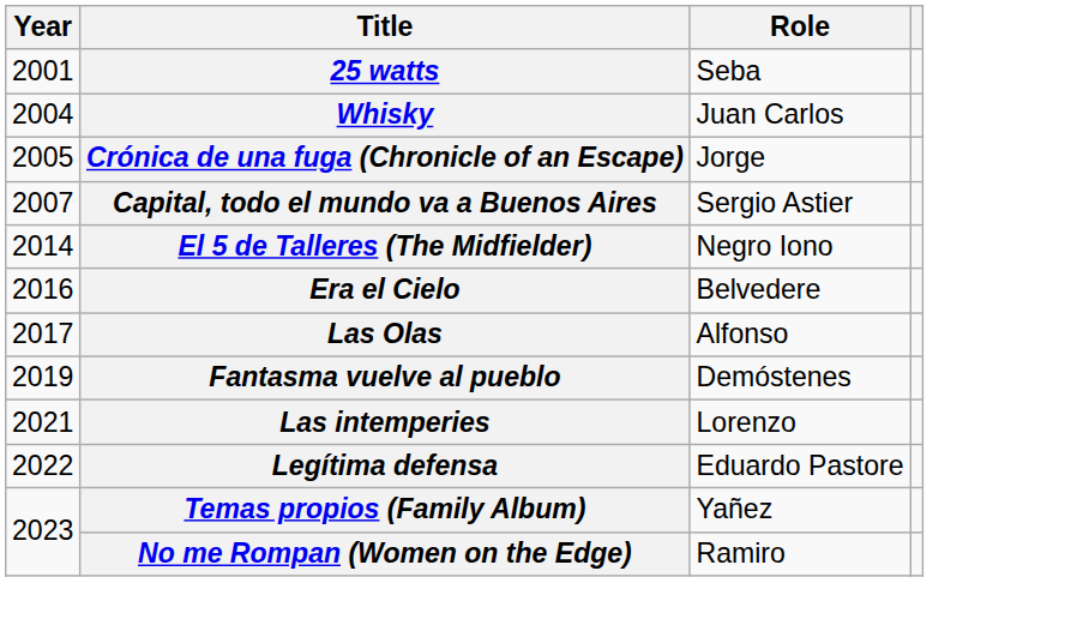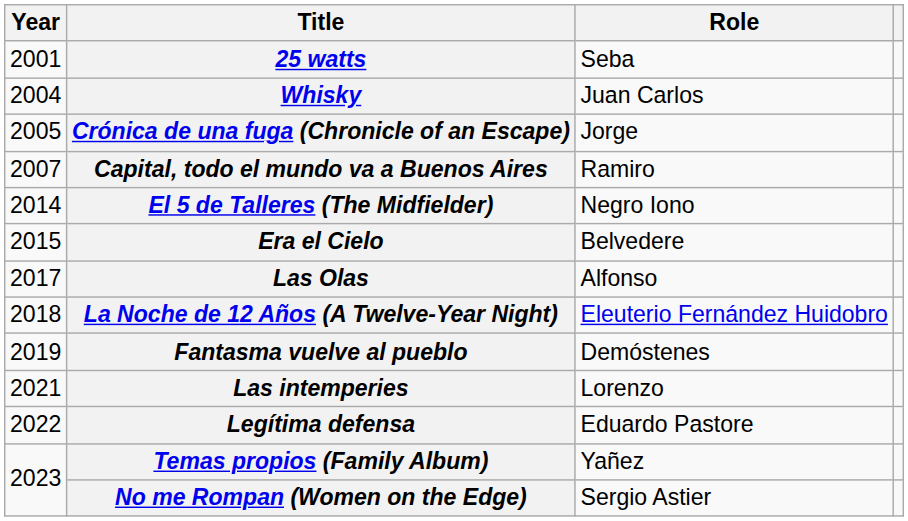 <table class="wikitable plainrowheaders sortable">
 <tr>
 <th scope="col">Year</th>
 <th scope="col">Title</th>
 <th scope="col">Role</th>
 <th class="unsortable" scope="col"></th>
 </tr>
 <tr>
 <td>2001</td>
 <th scope="row"><em><a href='#'>25 watts</a></em></th>
 <td>Seba</td>
 <td></td>
 </tr>
 <tr>
 <td>2004</td>
 <th scope="row"><em><a href='#'>Whisky</a></em></th>
 <td>Juan Carlos</td>
 <td></td>
 </tr>
 <tr>
 <td>2005</td>
 <th scope="row"><em><a href='#'>Crónica de una fuga</a> (Chronicle of an Escape)</em></th>
 <td>Jorge</td>
 <td></td>
 </tr>
 <tr>
 <td>2007</td>
 <th scope="row"><em>Capital, todo el mundo va a Buenos Aires</em></th>
-<td>Sergio Astier</td>
+<td>Ramiro</td>
 <td></td>
 </tr>
 <tr>
 <td>2014</td>
 <th scope="row"><em><a href='#'>El 5 de Talleres</a> (The Midfielder)</em></th>
 <td>Negro Iono</td>
 <td></td>
 </tr>
 <tr>
-<td>2016</td>
+<td>2015</td>
 <th scope="row"><em>Era el Cielo</em></th>
 <td>Belvedere</td>
 <td></td>
 </tr>
 <tr>
 <td>2017</td>
 <th scope="row"><em>Las Olas</em></th>
 <td>Alfonso</td>
+<td></td>
+</tr>
+<tr>
+<td>2018</td>
+<th scope="row"><em><a href='#'>La Noche de 12 Años</a> (A Twelve-Year Night)</em></th>
+<td><a href='#'>Eleuterio Fernández Huidobro</a></td>
 <td></td>
 </tr>
 <tr>
 <td>2019</td>
 <th scope="row"><em>Fantasma vuelve al pueblo</em></th>
 <td>Demóstenes</td>
 <td></td>
 </tr>
 <tr>
 <td>2021</td>
 <th scope="row"><em>Las intemperies</em></th>
 <td>Lorenzo</td>
 <td></td>
 </tr>
 <tr>
 <td>2022</td>
 <th scope="row"><em>Legítima defensa</em></th>
 <td>Eduardo Pastore</td>
 <td></td>
 </tr>
 <tr>
 <td rowspan="2">2023</td>
 <th scope="row"><em><a href='#'>Temas propios</a> (Family Album)</em></th>
 <td>Yañez</td>
 <td></td>
 </tr>
 <tr>
 <th scope="row"><em><a href='#'>No me Rompan</a> (Women on the Edge)</em></th>
-<td>Ramiro</td>
+<td>Sergio Astier</td>
 <td></td>
 </tr>
 </table>
